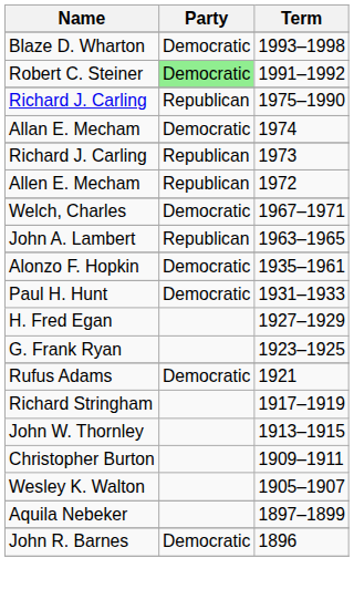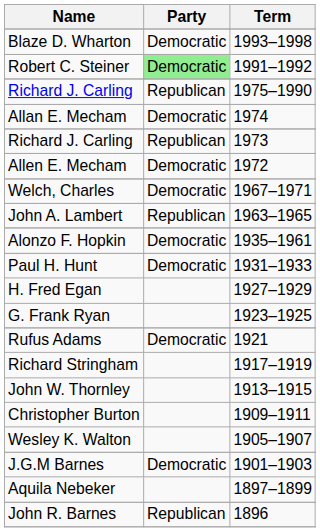 <table class="wikitable">
 <tr>
 <th>Name</th>
 <th>Party</th>
 <th>Term</th>
 </tr>
 <tr>
 </tr>
 <tr>
 <td>Blaze D. Wharton</td>
 <td>Democratic</td>
 <td>1993–1998</td>
 </tr>
 <tr>
 </tr>
 <tr>
 <td>Robert C. Steiner</td>
 <td style="background: lightgreen;">Democratic</td>
 <td>1991–1992</td>
 </tr>
 <tr>
 </tr>
 <tr>
 <td><a href='#'>Richard J. Carling</a></td>
 <td>Republican</td>
 <td>1975–1990</td>
 </tr>
 <tr>
 </tr>
 <tr>
 <td>Allan E. Mecham</td>
 <td>Democratic</td>
 <td>1974</td>
 </tr>
 <tr>
 </tr>
 <tr>
 <td>Richard J. Carling</td>
 <td>Republican</td>
 <td>1973</td>
 </tr>
 <tr>
 </tr>
 <tr>
 <td>Allen E. Mecham</td>
-<td>Republican</td>
+<td>Democratic</td>
 <td>1972</td>
 </tr>
 <tr>
 </tr>
 <tr>
 <td>Welch, Charles</td>
 <td>Democratic</td>
 <td>1967–1971</td>
 </tr>
 <tr>
 </tr>
 <tr>
 <td>John A. Lambert</td>
 <td>Republican</td>
 <td>1963–1965</td>
 </tr>
 <tr>
 </tr>
 <tr>
 <td>Alonzo F. Hopkin</td>
 <td>Democratic</td>
 <td>1935–1961</td>
 </tr>
 <tr>
 </tr>
 <tr>
 <td>Paul H. Hunt</td>
 <td>Democratic</td>
 <td>1931–1933</td>
 </tr>
 <tr>
 <td>H. Fred Egan</td>
 <td></td>
 <td>1927–1929</td>
 </tr>
 <tr>
 <td>G. Frank Ryan</td>
 <td></td>
 <td>1923–1925</td>
 </tr>
 <tr>
 </tr>
 <tr>
 <td>Rufus Adams</td>
 <td>Democratic</td>
 <td>1921</td>
 </tr>
 <tr>
 <td>Richard Stringham</td>
 <td></td>
 <td>1917–1919</td>
 </tr>
 <tr>
 <td>John W. Thornley</td>
 <td></td>
 <td>1913–1915</td>
 </tr>
 <tr>
 <td>Christopher Burton</td>
 <td></td>
 <td>1909–1911</td>
 </tr>
 <tr>
 <td>Wesley K. Walton</td>
 <td></td>
 <td>1905–1907</td>
 </tr>
 <tr>
 </tr>
 <tr>
+<td>J.G.M Barnes</td>
+<td>Democratic</td>
+<td>1901–1903</td>
+</tr>
+<tr>
 <td>Aquila Nebeker</td>
 <td></td>
 <td>1897–1899</td>
 </tr>
 <tr>
 </tr>
 <tr>
 <td>John R. Barnes</td>
-<td>Democratic</td>
+<td>Republican</td>
 <td>1896</td>
 </tr>
 <tr>
 </tr>
 </table>
